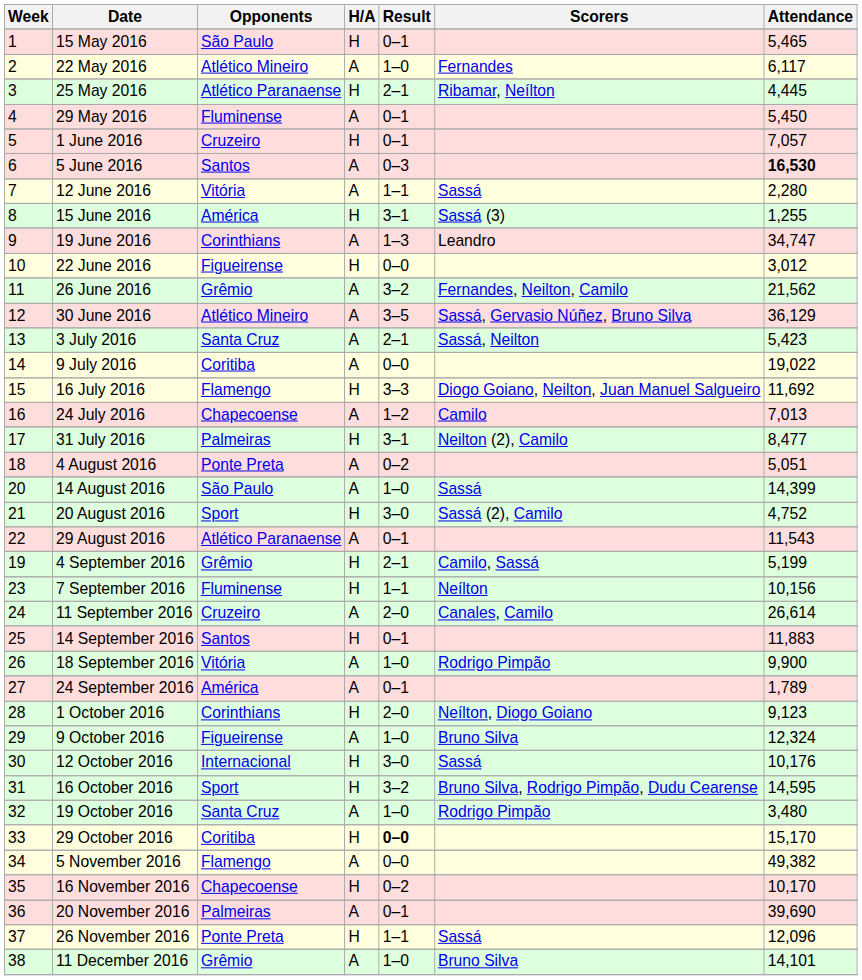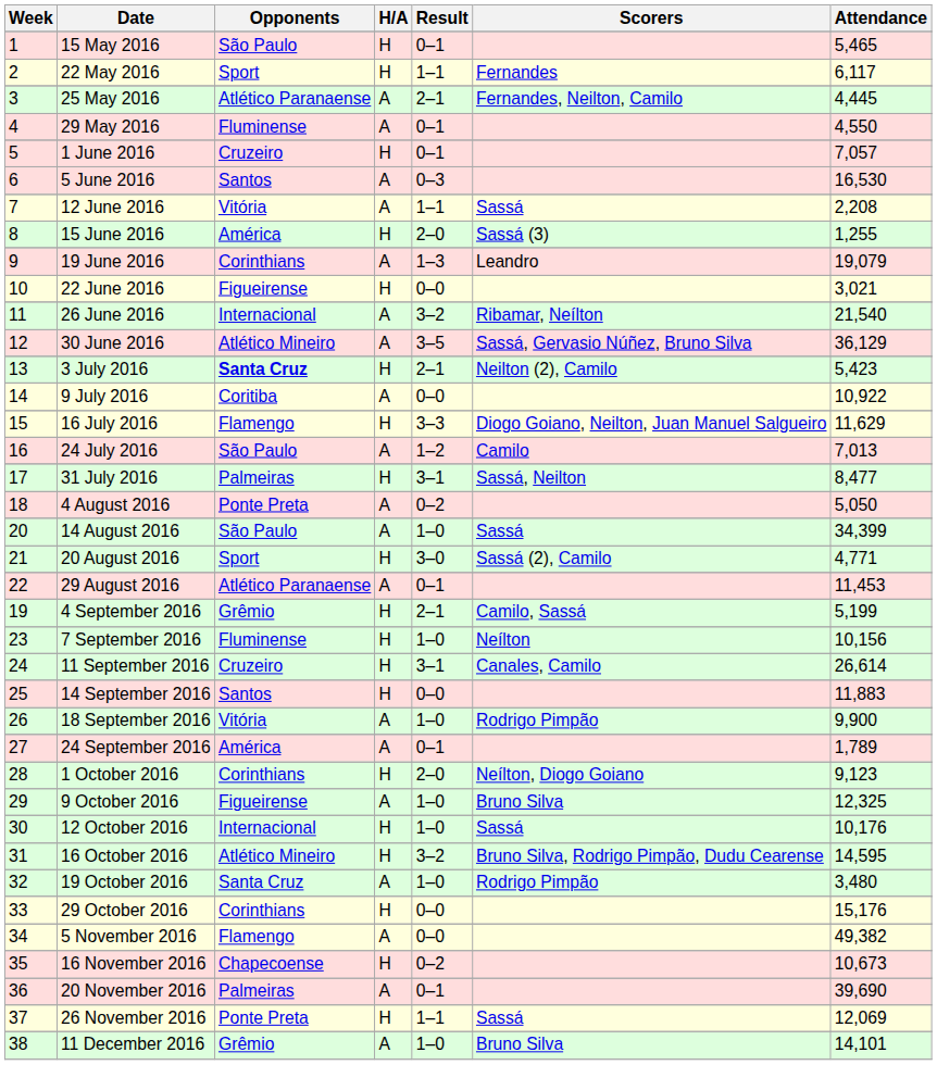 <table class="wikitable">
 <tr>
 <th>Week</th>
 <th>Date</th>
 <th>Opponents</th>
 <th>H/A</th>
 <th>Result</th>
 <th>Scorers</th>
 <th>Attendance</th>
 </tr>
 <tr>
 </tr>
 <tr bgcolor="#ffdddd">
 <td>1</td>
 <td>15 May 2016</td>
 <td><a href='#'>São Paulo</a></td>
 <td>H</td>
 <td>0–1</td>
 <td></td>
 <td>5,465</td>
 </tr>
 <tr>
 </tr>
 <tr bgcolor="#ffffdd">
 <td>2</td>
 <td>22 May 2016</td>
-<td><a href='#'>Atlético Mineiro</a></td>
-<td>A</td>
-<td>1–0</td>
+<td><a href='#'>Sport</a></td>
+<td>H</td>
+<td>1–1</td>
 <td><a href='#'>Fernandes</a></td>
 <td>6,117</td>
 </tr>
 <tr>
 </tr>
 <tr bgcolor="#ddffdd">
 <td>3</td>
 <td>25 May 2016</td>
 <td><a href='#'>Atlético Paranaense</a></td>
-<td>H</td>
+<td>A</td>
 <td>2–1</td>
-<td><a href='#'>Ribamar</a>, <a href='#'>Neílton</a></td>
+<td><a href='#'>Fernandes</a>, <a href='#'>Neilton</a>, <a href='#'>Camilo</a></td>
 <td>4,445</td>
 </tr>
 <tr>
 </tr>
 <tr bgcolor="#ffdddd">
 <td>4</td>
 <td>29 May 2016</td>
 <td><a href='#'>Fluminense</a></td>
 <td>A</td>
 <td>0–1</td>
 <td></td>
-<td>5,450</td>
+<td>4,550</td>
 </tr>
 <tr>
 </tr>
 <tr bgcolor="#ffdddd">
 <td>5</td>
 <td>1 June 2016</td>
 <td><a href='#'>Cruzeiro</a></td>
 <td>H</td>
 <td>0–1</td>
 <td></td>
 <td>7,057</td>
 </tr>
 <tr>
 </tr>
 <tr bgcolor="#ffdddd">
 <td>6</td>
 <td>5 June 2016</td>
 <td><a href='#'>Santos</a></td>
 <td>A</td>
 <td>0–3</td>
 <td></td>
-<td><strong>16,530</strong></td>
+<td>16,530</td>
 </tr>
 <tr>
 </tr>
 <tr bgcolor="#ffffdd">
 <td>7</td>
 <td>12 June 2016</td>
 <td><a href='#'>Vitória</a></td>
 <td>A</td>
 <td>1–1</td>
 <td><a href='#'>Sassá</a></td>
-<td>2,280</td>
+<td>2,208</td>
 </tr>
 <tr>
 </tr>
 <tr bgcolor="#ddffdd">
 <td>8</td>
 <td>15 June 2016</td>
 <td><a href='#'>América</a></td>
 <td>H</td>
-<td>3–1</td>
+<td>2–0</td>
 <td><a href='#'>Sassá</a> (3)</td>
 <td>1,255</td>
 </tr>
 <tr>
 </tr>
 <tr bgcolor="#ffdddd">
 <td>9</td>
 <td>19 June 2016</td>
 <td><a href='#'>Corinthians</a></td>
 <td>A</td>
 <td>1–3</td>
 <td>Leandro</td>
-<td>34,747</td>
+<td>19,079</td>
 </tr>
 <tr>
 </tr>
 <tr bgcolor="#ffffdd">
 <td>10</td>
 <td>22 June 2016</td>
 <td><a href='#'>Figueirense</a></td>
 <td>H</td>
 <td>0–0</td>
 <td></td>
-<td>3,012</td>
+<td>3,021</td>
 </tr>
 <tr>
 </tr>
 <tr bgcolor="#ddffdd">
 <td>11</td>
 <td>26 June 2016</td>
-<td><a href='#'>Grêmio</a></td>
+<td><a href='#'>Internacional</a></td>
 <td>A</td>
 <td>3–2</td>
-<td><a href='#'>Fernandes</a>, <a href='#'>Neilton</a>, <a href='#'>Camilo</a></td>
-<td>21,562</td>
+<td><a href='#'>Ribamar</a>, <a href='#'>Neílton</a></td>
+<td>21,540</td>
 </tr>
 <tr>
 </tr>
 <tr bgcolor="#ffdddd">
 <td>12</td>
 <td>30 June 2016</td>
 <td><a href='#'>Atlético Mineiro</a></td>
 <td>A</td>
 <td>3–5</td>
 <td><a href='#'>Sassá</a>, <a href='#'>Gervasio Núñez</a>, <a href='#'>Bruno Silva</a></td>
 <td>36,129</td>
 </tr>
 <tr>
 </tr>
 <tr bgcolor="#ddffdd">
 <td>13</td>
 <td>3 July 2016</td>
-<td><a href='#'>Santa Cruz</a></td>
-<td>A</td>
+<td><strong><a href='#'>Santa Cruz</a></strong></td>
+<td>H</td>
 <td>2–1</td>
-<td><a href='#'>Sassá</a>, <a href='#'>Neilton</a></td>
+<td><a href='#'>Neilton</a> (2), <a href='#'>Camilo</a></td>
 <td>5,423</td>
 </tr>
 <tr>
 </tr>
 <tr bgcolor="#ffffdd">
 <td>14</td>
 <td>9 July 2016</td>
 <td><a href='#'>Coritiba</a></td>
 <td>A</td>
 <td>0–0</td>
 <td></td>
-<td>19,022</td>
+<td>10,922</td>
 </tr>
 <tr>
 </tr>
 <tr bgcolor="#ffffdd">
 <td>15</td>
 <td>16 July 2016</td>
 <td><a href='#'>Flamengo</a></td>
 <td>H</td>
 <td>3–3</td>
 <td><a href='#'>Diogo Goiano</a>, <a href='#'>Neilton</a>, <a href='#'>Juan Manuel Salgueiro</a></td>
-<td>11,692</td>
+<td>11,629</td>
 </tr>
 <tr>
 </tr>
 <tr bgcolor="#ffdddd">
 <td>16</td>
 <td>24 July 2016</td>
-<td><a href='#'>Chapecoense</a></td>
+<td><a href='#'>São Paulo</a></td>
 <td>A</td>
 <td>1–2</td>
 <td><a href='#'>Camilo</a></td>
 <td>7,013</td>
 </tr>
 <tr>
 </tr>
 <tr bgcolor="#ddffdd">
 <td>17</td>
 <td>31 July 2016</td>
 <td><a href='#'>Palmeiras</a></td>
 <td>H</td>
 <td>3–1</td>
-<td><a href='#'>Neilton</a> (2), <a href='#'>Camilo</a></td>
+<td><a href='#'>Sassá</a>, <a href='#'>Neilton</a></td>
 <td>8,477</td>
 </tr>
 <tr>
 </tr>
 <tr bgcolor="#ffdddd">
 <td>18</td>
 <td>4 August 2016</td>
 <td><a href='#'>Ponte Preta</a></td>
 <td>A</td>
 <td>0–2</td>
 <td></td>
-<td>5,051</td>
+<td>5,050</td>
 </tr>
 <tr>
 </tr>
 <tr bgcolor="#ddffdd">
 <td>20</td>
 <td>14 August 2016</td>
 <td><a href='#'>São Paulo</a></td>
 <td>A</td>
 <td>1–0</td>
 <td><a href='#'>Sassá</a></td>
-<td>14,399</td>
+<td>34,399</td>
 </tr>
 <tr>
 </tr>
 <tr bgcolor="#ddffdd">
 <td>21</td>
 <td>20 August 2016</td>
 <td><a href='#'>Sport</a></td>
 <td>H</td>
 <td>3–0</td>
 <td><a href='#'>Sassá</a> (2), <a href='#'>Camilo</a></td>
-<td>4,752</td>
+<td>4,771</td>
 </tr>
 <tr>
 </tr>
 <tr bgcolor="#ffdddd">
 <td>22</td>
 <td>29 August 2016</td>
 <td><a href='#'>Atlético Paranaense</a></td>
 <td>A</td>
 <td>0–1</td>
 <td></td>
-<td>11,543</td>
+<td>11,453</td>
 </tr>
 <tr>
 </tr>
 <tr bgcolor="#ddffdd">
 <td>19</td>
 <td>4 September 2016</td>
 <td><a href='#'>Grêmio</a></td>
 <td>H</td>
 <td>2–1</td>
 <td><a href='#'>Camilo</a>, <a href='#'>Sassá</a></td>
 <td>5,199</td>
 </tr>
 <tr>
 </tr>
 <tr bgcolor="#ddffdd">
 <td>23</td>
 <td>7 September 2016</td>
 <td><a href='#'>Fluminense</a></td>
 <td>H</td>
-<td>1–1</td>
+<td>1–0</td>
 <td><a href='#'>Neílton</a></td>
 <td>10,156</td>
 </tr>
 <tr>
 </tr>
 <tr bgcolor="#ddffdd">
 <td>24</td>
 <td>11 September 2016</td>
 <td><a href='#'>Cruzeiro</a></td>
-<td>A</td>
-<td>2–0</td>
+<td>H</td>
+<td>3–1</td>
 <td><a href='#'>Canales</a>, <a href='#'>Camilo</a></td>
 <td>26,614</td>
 </tr>
 <tr>
 </tr>
 <tr bgcolor="#ffdddd">
 <td>25</td>
 <td>14 September 2016</td>
 <td><a href='#'>Santos</a></td>
 <td>H</td>
-<td>0–1</td>
+<td>0–0</td>
 <td></td>
 <td>11,883</td>
 </tr>
 <tr>
 </tr>
 <tr bgcolor="#ddffdd">
 <td>26</td>
 <td>18 September 2016</td>
 <td><a href='#'>Vitória</a></td>
 <td>A</td>
 <td>1–0</td>
 <td><a href='#'>Rodrigo Pimpão</a></td>
 <td>9,900</td>
 </tr>
 <tr>
 </tr>
 <tr bgcolor="#ffdddd">
 <td>27</td>
 <td>24 September 2016</td>
 <td><a href='#'>América</a></td>
 <td>A</td>
 <td>0–1</td>
 <td></td>
 <td>1,789</td>
 </tr>
 <tr>
 </tr>
 <tr bgcolor="#ddffdd">
 <td>28</td>
 <td>1 October 2016</td>
 <td><a href='#'>Corinthians</a></td>
 <td>H</td>
 <td>2–0</td>
 <td><a href='#'>Neílton</a>, <a href='#'>Diogo Goiano</a></td>
 <td>9,123</td>
 </tr>
 <tr>
 </tr>
 <tr bgcolor="#ddffdd">
 <td>29</td>
 <td>9 October 2016</td>
 <td><a href='#'>Figueirense</a></td>
 <td>A</td>
 <td>1–0</td>
 <td><a href='#'>Bruno Silva</a></td>
-<td>12,324</td>
+<td>12,325</td>
 </tr>
 <tr>
 </tr>
 <tr bgcolor="#ddffdd">
 <td>30</td>
 <td>12 October 2016</td>
 <td><a href='#'>Internacional</a></td>
 <td>H</td>
-<td>3–0</td>
+<td>1–0</td>
 <td><a href='#'>Sassá</a></td>
 <td>10,176</td>
 </tr>
 <tr>
 </tr>
 <tr bgcolor="#ddffdd">
 <td>31</td>
 <td>16 October 2016</td>
-<td><a href='#'>Sport</a></td>
+<td><a href='#'>Atlético Mineiro</a></td>
 <td>H</td>
 <td>3–2</td>
 <td><a href='#'>Bruno Silva</a>, <a href='#'>Rodrigo Pimpão</a>, <a href='#'>Dudu Cearense</a></td>
 <td>14,595</td>
 </tr>
 <tr>
 </tr>
 <tr bgcolor="#ddffdd">
 <td>32</td>
 <td>19 October 2016</td>
 <td><a href='#'>Santa Cruz</a></td>
 <td>A</td>
 <td>1–0</td>
 <td><a href='#'>Rodrigo Pimpão</a></td>
 <td>3,480</td>
 </tr>
 <tr>
 </tr>
 <tr bgcolor="#ffffdd">
 <td>33</td>
 <td>29 October 2016</td>
-<td><a href='#'>Coritiba</a></td>
+<td><a href='#'>Corinthians</a></td>
 <td>H</td>
-<td><strong>0–0</strong></td>
+<td>0–0</td>
 <td></td>
-<td>15,170</td>
+<td>15,176</td>
 </tr>
 <tr>
 </tr>
 <tr bgcolor="#ffffdd">
 <td>34</td>
 <td>5 November 2016</td>
 <td><a href='#'>Flamengo</a></td>
 <td>A</td>
 <td>0–0</td>
 <td></td>
 <td>49,382</td>
 </tr>
 <tr>
 </tr>
 <tr bgcolor="#ffdddd">
 <td>35</td>
 <td>16 November 2016</td>
 <td><a href='#'>Chapecoense</a></td>
 <td>H</td>
 <td>0–2</td>
 <td></td>
-<td>10,170</td>
+<td>10,673</td>
 </tr>
 <tr>
 </tr>
 <tr bgcolor="#ffdddd">
 <td>36</td>
 <td>20 November 2016</td>
 <td><a href='#'>Palmeiras</a></td>
 <td>A</td>
 <td>0–1</td>
 <td></td>
 <td>39,690</td>
 </tr>
 <tr>
 </tr>
 <tr bgcolor="#ffffdd">
 <td>37</td>
 <td>26 November 2016</td>
 <td><a href='#'>Ponte Preta</a></td>
 <td>H</td>
 <td>1–1</td>
 <td><a href='#'>Sassá</a></td>
-<td>12,096</td>
+<td>12,069</td>
 </tr>
 <tr>
 </tr>
 <tr bgcolor="#ddffdd">
 <td>38</td>
 <td>11 December 2016</td>
 <td><a href='#'>Grêmio</a></td>
 <td>A</td>
 <td>1–0</td>
 <td><a href='#'>Bruno Silva</a></td>
 <td>14,101</td>
 </tr>
 <tr>
 </tr>
 </table>
